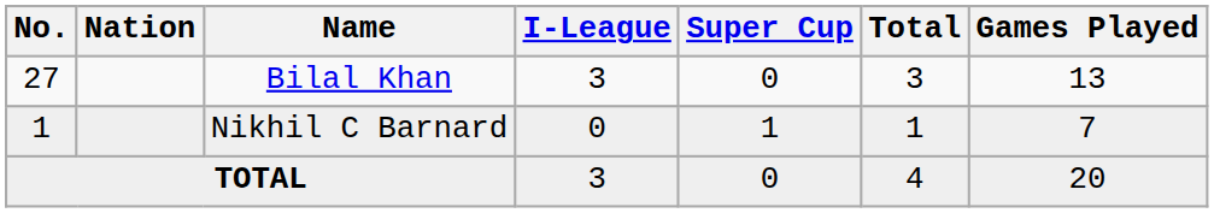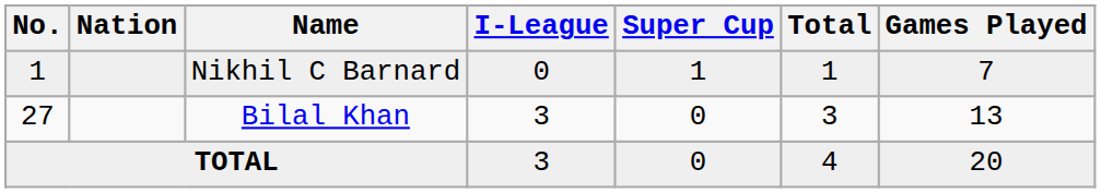 <table class="wikitable sortable" style="font-size: 95%; text-align: center;">
 <tr>
 <th>No.</th>
 <th>Nation</th>
 <th>Name</th>
 <th><a href='#'>I-League</a></th>
 <th><a href='#'>Super Cup</a></th>
 <th>Total</th>
 <th>Games Played</th>
+</tr>
+<tr bgcolor="#efefef">
+<td>1</td>
+<td></td>
+<td>Nikhil C Barnard</td>
+<td>0</td>
+<td>1</td>
+<td>1</td>
+<td>7</td>
 </tr>
 <tr>
 <td>27</td>
 <td></td>
 <td><a href='#'>Bilal Khan</a></td>
 <td>3</td>
 <td>0</td>
 <td>3</td>
 <td>13</td>
 </tr>
 <tr bgcolor="#efefef">
-<td>1</td>
-<td></td>
-<td>Nikhil C Barnard</td>
-<td>0</td>
-<td>1</td>
-<td>1</td>
-<td>7</td>
-</tr>
-<tr bgcolor="#efefef">
 <td colspan=3><strong>TOTAL</strong></td>
 <td>3</td>
 <td>0</td>
 <td>4</td>
 <td>20</td>
 </tr>
 </table>
